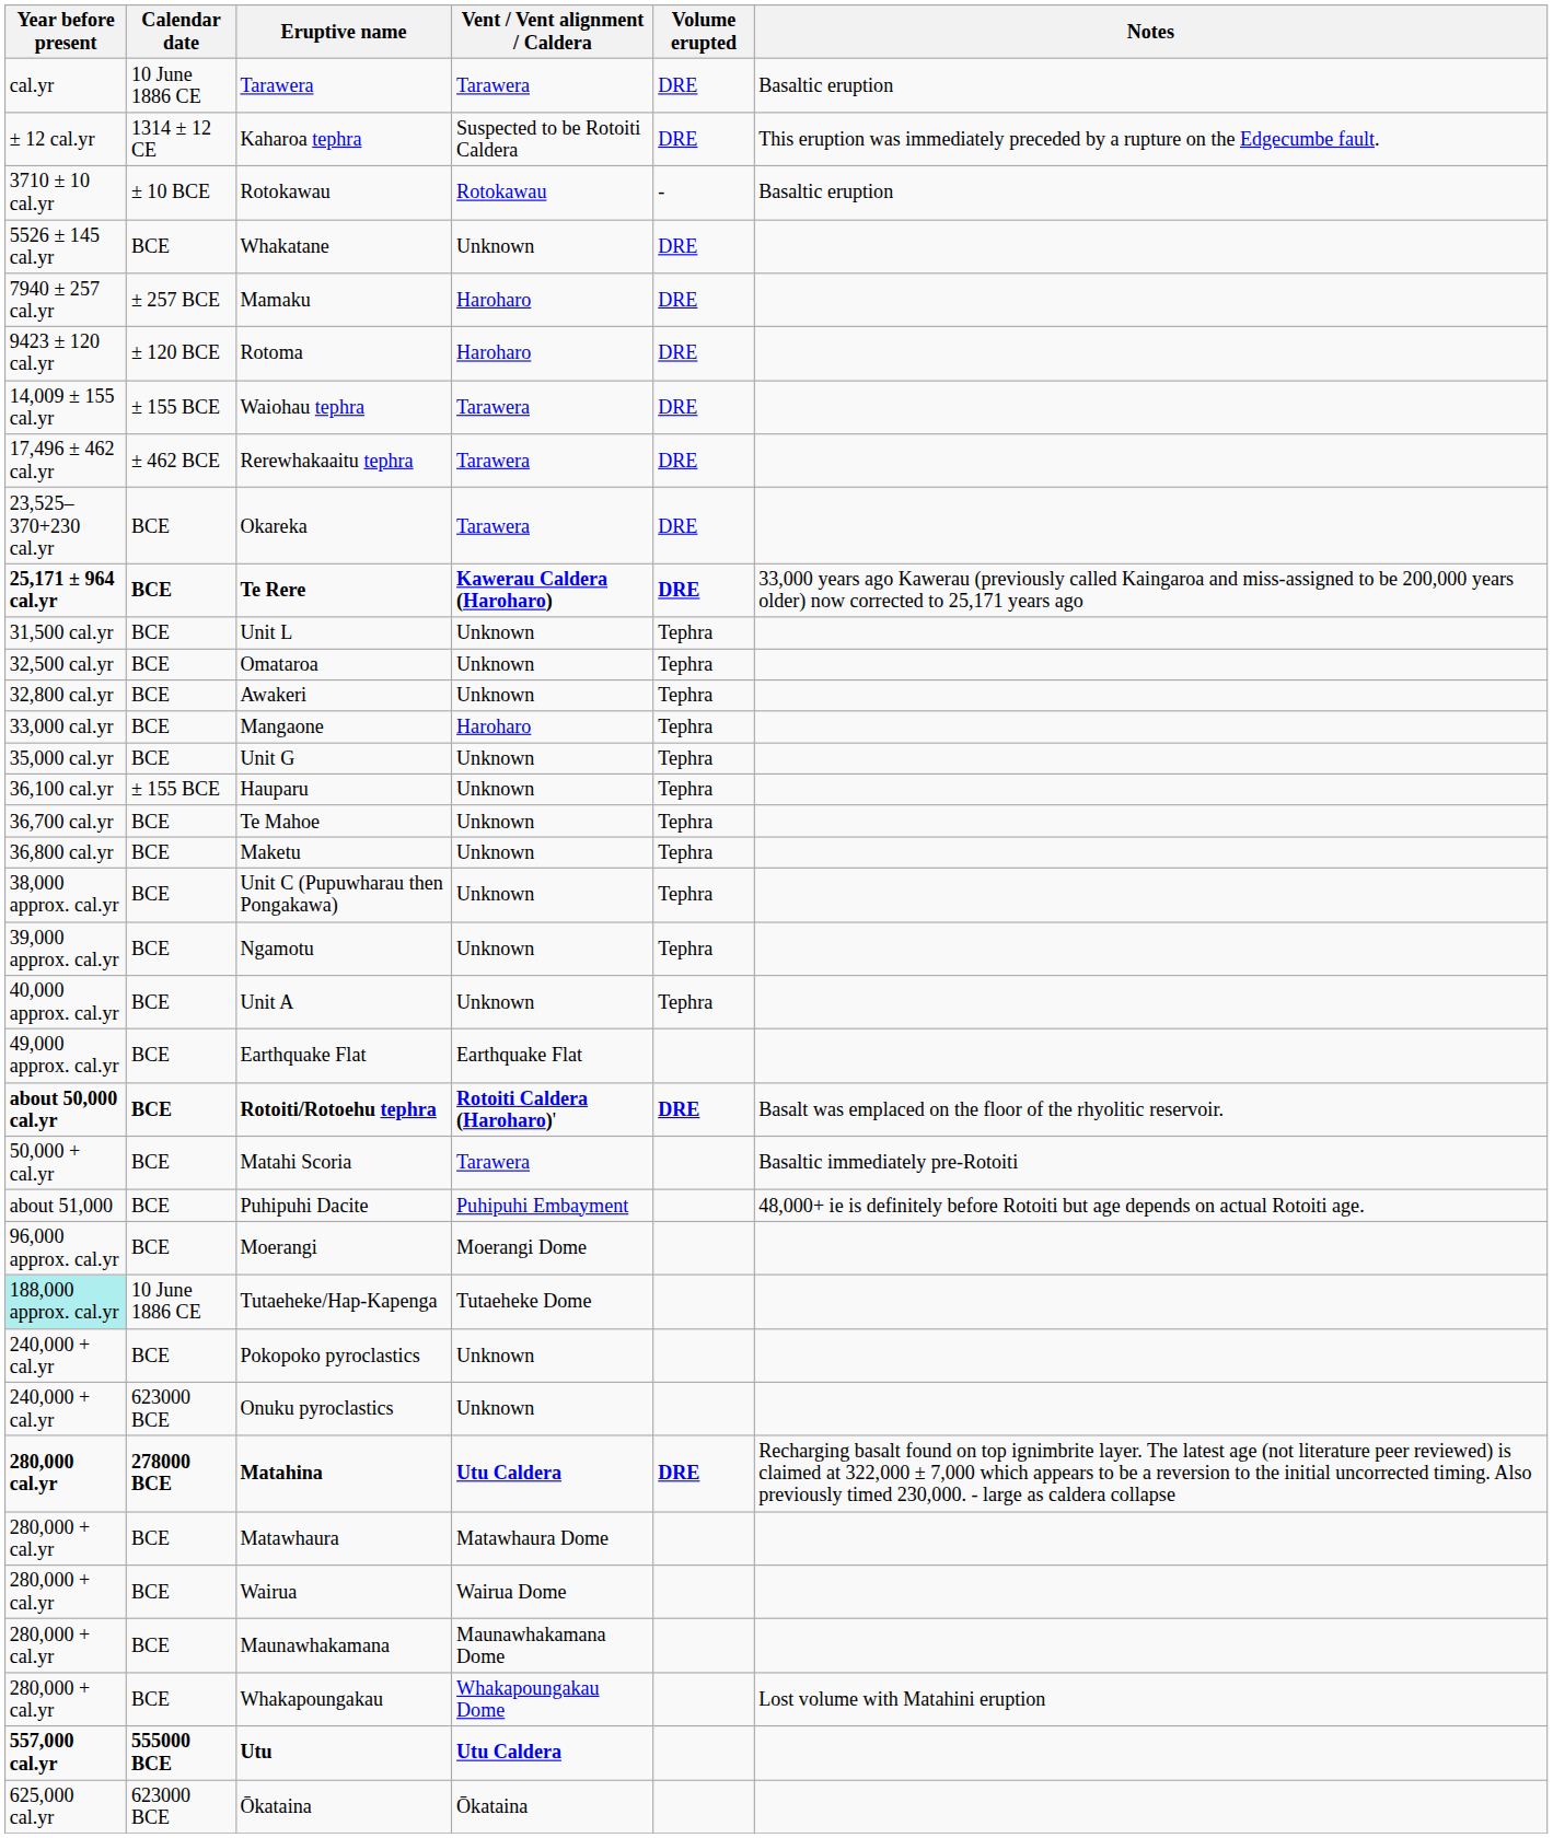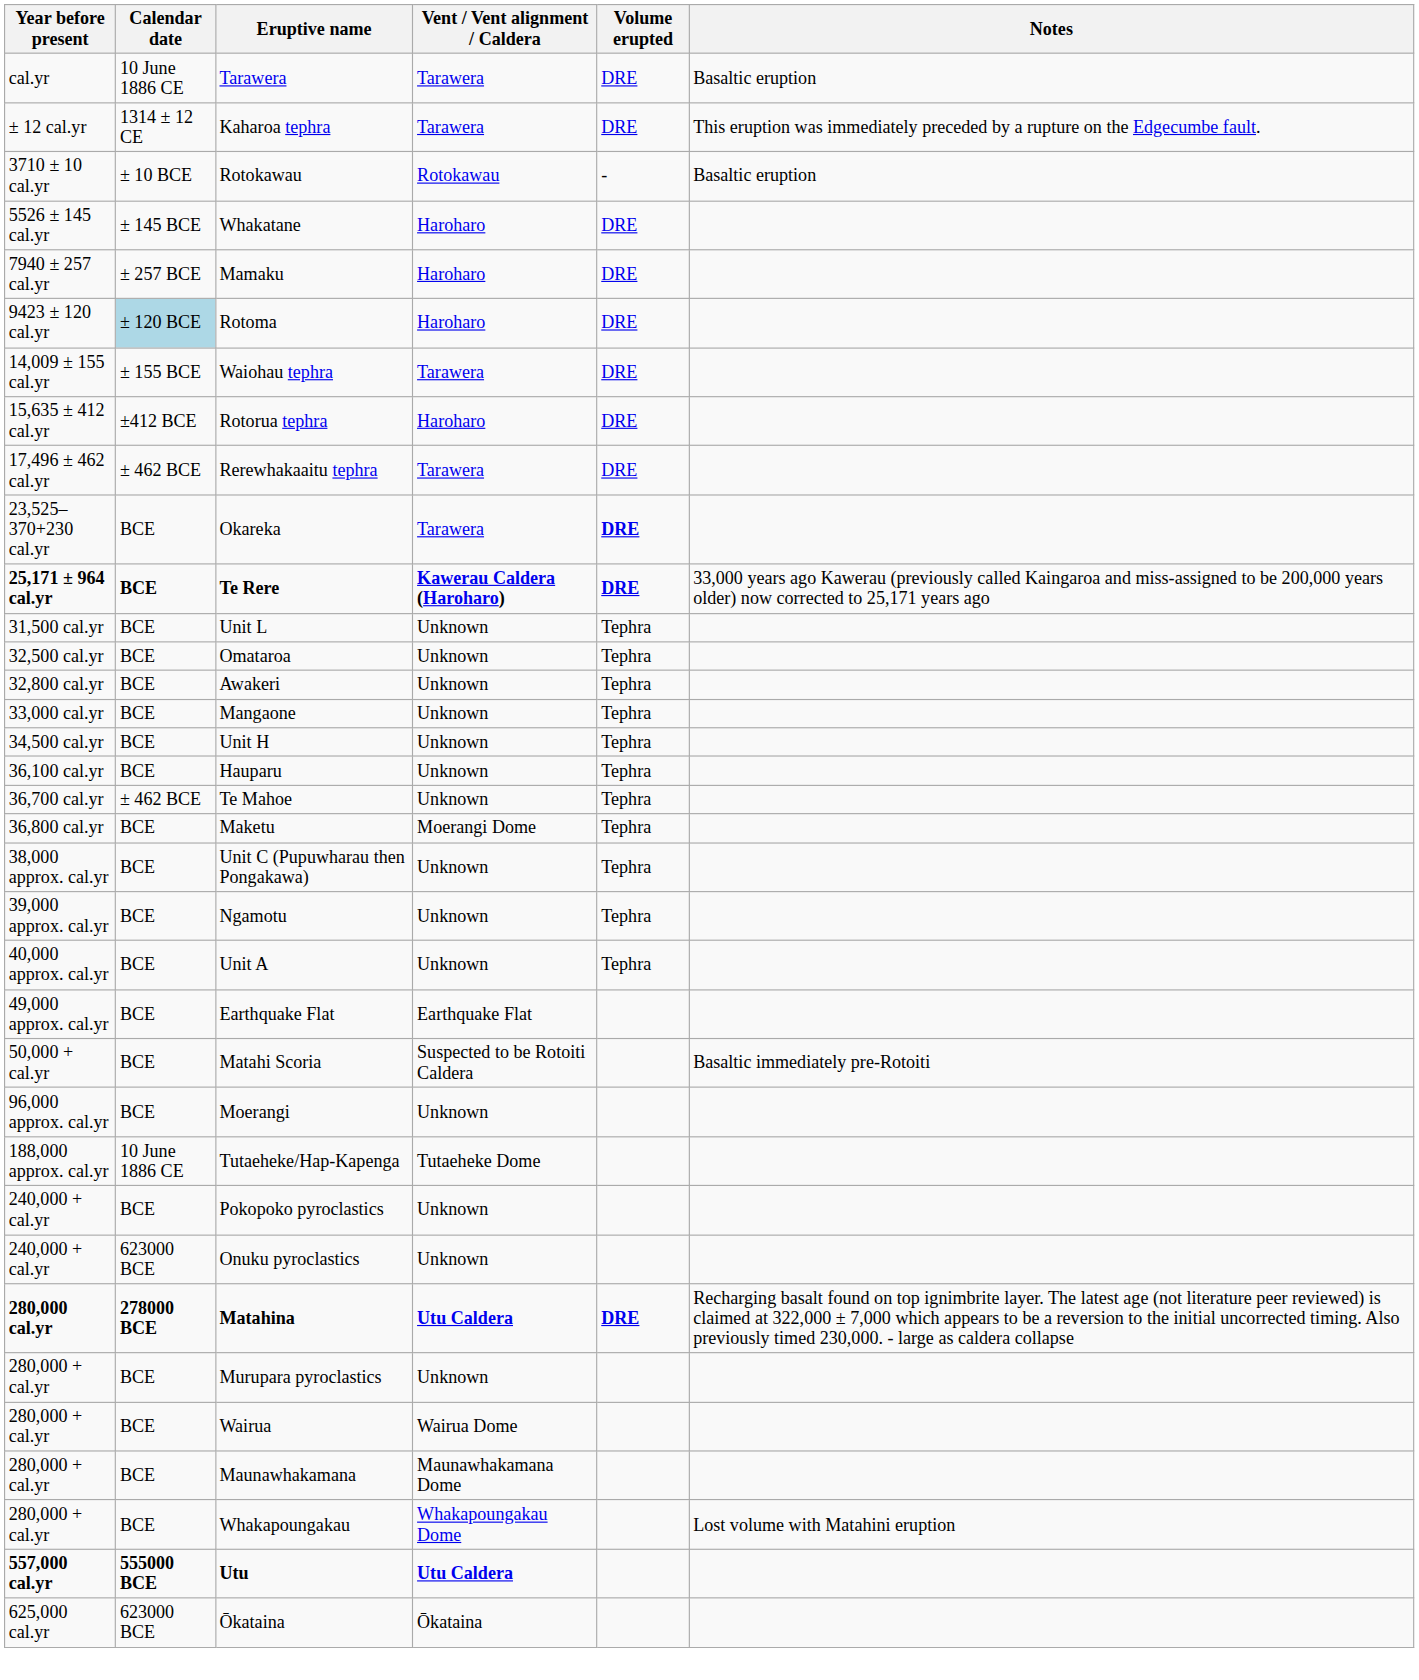 <table class="wikitable sortable">
 <tr>
 <th>Year before present</th>
 <th>Calendar date</th>
 <th>Eruptive name</th>
 <th>Vent / Vent alignment / Caldera</th>
 <th>Volume erupted</th>
 <th>Notes</th>
 </tr>
 <tr>
 <td> cal.yr</td>
 <td>10 June 1886 CE</td>
 <td><a href='#'>Tarawera</a></td>
 <td><a href='#'>Tarawera</a></td>
 <td> <a href='#'>DRE</a></td>
 <td>Basaltic eruption</td>
 </tr>
 <tr>
 <td> ± 12 cal.yr</td>
 <td>1314 ± 12 CE</td>
 <td>Kaharoa <a href='#'>tephra</a></td>
-<td>Suspected to be Rotoiti Caldera</td>
+<td><a href='#'>Tarawera</a></td>
 <td> <a href='#'>DRE</a></td>
 <td> This eruption was immediately preceded by a rupture on the <a href='#'>Edgecumbe fault</a>.</td>
 </tr>
 <tr>
 <td>3710 ± 10 cal.yr</td>
 <td> ± 10 BCE</td>
 <td>Rotokawau</td>
 <td><a href='#'>Rotokawau</a></td>
 <td>-</td>
 <td>Basaltic eruption</td>
 </tr>
 <tr>
 <td>5526 ± 145 cal.yr</td>
-<td> BCE</td>
+<td> ± 145 BCE</td>
 <td>Whakatane</td>
-<td>Unknown</td>
+<td><a href='#'>Haroharo</a></td>
 <td> <a href='#'>DRE</a></td>
 <td></td>
 </tr>
 <tr>
 <td>7940 ± 257  cal.yr</td>
 <td> ± 257 BCE</td>
 <td>Mamaku</td>
 <td><a href='#'>Haroharo</a></td>
 <td> <a href='#'>DRE</a></td>
 <td></td>
 </tr>
 <tr>
 <td>9423 ± 120 cal.yr</td>
-<td> ± 120 BCE</td>
+<td style="background: lightblue;"> ± 120 BCE</td>
 <td>Rotoma</td>
 <td><a href='#'>Haroharo</a></td>
 <td> <a href='#'>DRE</a></td>
 <td></td>
 </tr>
 <tr>
 <td>14,009 ± 155 cal.yr</td>
 <td> ± 155 BCE</td>
 <td>Waiohau <a href='#'>tephra</a></td>
 <td><a href='#'>Tarawera</a></td>
+<td> <a href='#'>DRE</a></td>
+<td></td>
+</tr>
+<tr>
+<td>15,635 ± 412 cal.yr</td>
+<td> ±412 BCE</td>
+<td>Rotorua <a href='#'>tephra</a></td>
+<td><a href='#'>Haroharo</a></td>
 <td> <a href='#'>DRE</a></td>
 <td></td>
 </tr>
 <tr>
 <td>17,496 ± 462 cal.yr</td>
 <td> ± 462 BCE</td>
 <td>Rerewhakaaitu <a href='#'>tephra</a></td>
 <td><a href='#'>Tarawera</a></td>
 <td> <a href='#'>DRE</a></td>
 <td></td>
 </tr>
 <tr>
 <td>23,525–370+230 cal.yr</td>
 <td> BCE</td>
 <td>Okareka</td>
 <td><a href='#'>Tarawera</a></td>
-<td> <a href='#'>DRE</a></td>
+<td><strong> <a href='#'>DRE</a></strong></td>
 <td></td>
 </tr>
 <tr>
 <td><strong>25,171 ± 964 cal.yr</strong></td>
 <td><strong> BCE</strong></td>
 <td><strong>Te Rere</strong></td>
 <td><strong><a href='#'>Kawerau Caldera</a> (<a href='#'>Haroharo</a>)</strong></td>
 <td><strong> <a href='#'>DRE</a></strong></td>
 <td>33,000 years ago Kawerau (previously called Kaingaroa and miss-assigned to be 200,000 years older) now corrected to 25,171 years ago</td>
 </tr>
 <tr>
 <td>31,500 cal.yr</td>
 <td> BCE</td>
 <td>Unit L</td>
 <td>Unknown</td>
 <td> Tephra</td>
 <td></td>
 </tr>
 <tr>
 <td>32,500 cal.yr</td>
 <td> BCE</td>
 <td>Omataroa</td>
 <td>Unknown</td>
 <td> Tephra</td>
 <td></td>
 </tr>
 <tr>
 <td>32,800 cal.yr</td>
 <td> BCE</td>
 <td>Awakeri</td>
 <td>Unknown</td>
 <td> Tephra</td>
 <td></td>
 </tr>
 <tr>
 <td>33,000 cal.yr</td>
 <td> BCE</td>
 <td>Mangaone</td>
-<td><a href='#'>Haroharo</a></td>
+<td>Unknown</td>
 <td> Tephra</td>
 <td></td>
 </tr>
 <tr>
-<td>35,000 cal.yr</td>
+<td>34,500 cal.yr</td>
 <td> BCE</td>
-<td>Unit G</td>
+<td>Unit H</td>
 <td>Unknown</td>
 <td> Tephra</td>
 <td></td>
 </tr>
 <tr>
 <td>36,100 cal.yr</td>
-<td> ± 155 BCE</td>
+<td> BCE</td>
 <td>Hauparu</td>
 <td>Unknown</td>
 <td> Tephra</td>
 <td></td>
 </tr>
 <tr>
 <td>36,700 cal.yr</td>
-<td> BCE</td>
+<td> ± 462 BCE</td>
 <td>Te Mahoe</td>
 <td>Unknown</td>
 <td> Tephra</td>
 <td></td>
 </tr>
 <tr>
 <td>36,800 cal.yr</td>
 <td> BCE</td>
 <td>Maketu</td>
-<td>Unknown</td>
+<td>Moerangi Dome</td>
 <td> Tephra</td>
 <td></td>
 </tr>
 <tr>
 <td>38,000 approx. cal.yr</td>
 <td> BCE</td>
 <td>Unit C (Pupuwharau then Pongakawa)</td>
 <td>Unknown</td>
 <td> Tephra</td>
 <td></td>
 </tr>
 <tr>
 <td>39,000 approx. cal.yr</td>
 <td> BCE</td>
 <td>Ngamotu</td>
 <td>Unknown</td>
 <td> Tephra</td>
 <td></td>
 </tr>
 <tr>
 <td>40,000 approx. cal.yr</td>
 <td> BCE</td>
 <td>Unit A</td>
 <td>Unknown</td>
 <td> Tephra</td>
 <td></td>
 </tr>
 <tr>
 <td>49,000 approx. cal.yr</td>
 <td> BCE</td>
 <td>Earthquake Flat</td>
 <td>Earthquake Flat</td>
 <td></td>
 <td></td>
 </tr>
 <tr>
-<td><strong> about 50,000 cal.yr</strong></td>
-<td><strong> BCE </strong></td>
-<td><strong>Rotoiti/Rotoehu <a href='#'>tephra</a></strong></td>
-<td><strong><a href='#'>Rotoiti Caldera</a> (<a href='#'>Haroharo</a>)</strong>'</td>
-<td><strong> <a href='#'>DRE</a></strong></td>
-<td>Basalt was emplaced on the floor of the rhyolitic reservoir.</td>
-</tr>
-<tr>
 <td>50,000 + cal.yr</td>
 <td> BCE</td>
 <td>Matahi Scoria</td>
-<td><a href='#'>Tarawera</a></td>
+<td>Suspected to be Rotoiti Caldera</td>
 <td></td>
 <td>Basaltic immediately pre-Rotoiti</td>
-</tr>
-<tr>
-<td>about 51,000</td>
-<td> BCE</td>
-<td>Puhipuhi Dacite</td>
-<td><a href='#'>Puhipuhi Embayment</a></td>
-<td></td>
-<td>48,000+ ie is definitely before Rotoiti but age depends on actual Rotoiti age.</td>
 </tr>
 <tr>
 <td>96,000 approx. cal.yr</td>
 <td> BCE</td>
 <td>Moerangi</td>
-<td>Moerangi Dome</td>
+<td>Unknown</td>
 <td></td>
 <td></td>
 </tr>
 <tr>
-<td style="background: paleturquoise;">188,000 approx. cal.yr</td>
+<td>188,000 approx. cal.yr</td>
 <td>10 June 1886 CE</td>
 <td>Tutaeheke/Hap-Kapenga</td>
 <td>Tutaeheke Dome</td>
 <td></td>
 <td></td>
 </tr>
 <tr>
 <td>240,000 + cal.yr</td>
 <td> BCE</td>
 <td>Pokopoko pyroclastics</td>
 <td>Unknown</td>
 <td></td>
 <td></td>
 </tr>
 <tr>
 <td>240,000 + cal.yr</td>
 <td>623000 BCE</td>
 <td>Onuku pyroclastics</td>
 <td>Unknown</td>
 <td></td>
 <td></td>
 </tr>
 <tr>
 <td><strong>280,000 cal.yr</strong></td>
 <td><strong>278000 BCE</strong></td>
 <td><strong>Matahina</strong></td>
 <td><strong><a href='#'>Utu Caldera</a></strong></td>
 <td><strong> <a href='#'>DRE</a></strong></td>
 <td>Recharging basalt found on top ignimbrite layer. The latest age (not literature peer reviewed) is claimed at 322,000 ± 7,000  which appears to be a reversion to the initial uncorrected timing. Also previously timed 230,000.   - large as caldera collapse</td>
 </tr>
 <tr>
 <td>280,000 + cal.yr</td>
 <td> BCE</td>
-<td>Matawhaura</td>
-<td>Matawhaura Dome</td>
+<td>Murupara pyroclastics</td>
+<td>Unknown</td>
 <td></td>
 <td></td>
 </tr>
 <tr>
 <td>280,000 + cal.yr</td>
 <td> BCE</td>
 <td>Wairua</td>
 <td>Wairua Dome</td>
 <td></td>
 <td></td>
 </tr>
 <tr>
 <td>280,000 + cal.yr</td>
 <td> BCE</td>
 <td>Maunawhakamana</td>
 <td>Maunawhakamana Dome</td>
 <td></td>
 <td></td>
 </tr>
 <tr>
 <td>280,000 + cal.yr</td>
 <td> BCE</td>
 <td>Whakapoungakau</td>
 <td><a href='#'>Whakapoungakau Dome</a></td>
 <td></td>
 <td>Lost volume with Matahini eruption</td>
 </tr>
 <tr>
 <td><strong>557,000 cal.yr</strong></td>
 <td><strong>555000 BCE</strong></td>
 <td><strong>Utu</strong></td>
 <td><strong><a href='#'>Utu Caldera</a></strong></td>
 <td></td>
 <td></td>
 </tr>
 <tr>
 <td>625,000 cal.yr</td>
 <td>623000 BCE</td>
 <td>Ōkataina</td>
 <td>Ōkataina</td>
 <td></td>
 <td></td>
 </tr>
 </table>
